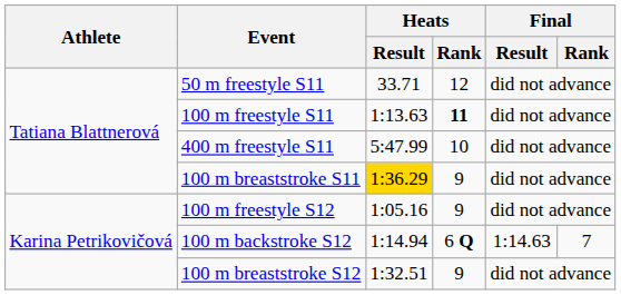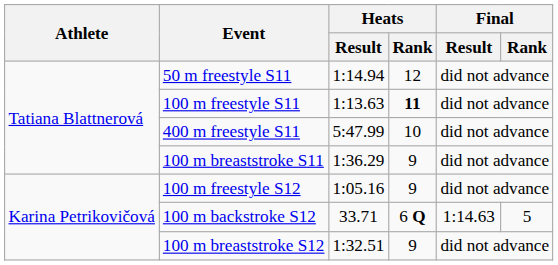 <table class=wikitable style="font-size:95%">
 <tr>
 <th rowspan="2">Athlete</th>
 <th rowspan="2">Event</th>
 <th colspan="2">Heats</th>
 <th colspan="2">Final</th>
 </tr>
 <tr>
 <th>Result</th>
 <th>Rank</th>
 <th>Result</th>
 <th>Rank</th>
 </tr>
 <tr align=center>
 <td align=left rowspan=4><a href='#'>Tatiana Blattnerová</a></td>
 <td align=left><a href='#'>50 m freestyle S11</a></td>
-<td>33.71</td>
+<td>1:14.94</td>
 <td>12</td>
 <td colspan=2>did not advance</td>
 </tr>
 <tr align=center>
 <td align=left><a href='#'>100 m freestyle S11</a></td>
 <td>1:13.63</td>
 <td><strong>11</strong></td>
 <td colspan=2>did not advance</td>
 </tr>
 <tr align=center>
 <td align=left><a href='#'>400 m freestyle S11</a></td>
 <td>5:47.99</td>
 <td>10</td>
 <td colspan=2>did not advance</td>
 </tr>
 <tr align=center>
 <td align=left><a href='#'>100 m breaststroke S11</a></td>
-<td style="background: gold;">1:36.29</td>
+<td>1:36.29</td>
 <td>9</td>
 <td colspan=2>did not advance</td>
 </tr>
 <tr align=center>
 <td align=left rowspan=3><a href='#'>Karina Petrikovičová</a></td>
 <td align=left><a href='#'>100 m freestyle S12</a></td>
 <td>1:05.16</td>
 <td>9</td>
 <td colspan=2>did not advance</td>
 </tr>
 <tr align=center>
 <td align=left><a href='#'>100 m backstroke S12</a></td>
-<td>1:14.94</td>
+<td>33.71</td>
 <td>6 <strong>Q</strong></td>
 <td>1:14.63</td>
-<td>7</td>
+<td>5</td>
 </tr>
 <tr align=center>
 <td align=left><a href='#'>100 m breaststroke S12</a></td>
 <td>1:32.51</td>
 <td>9</td>
 <td colspan=2>did not advance</td>
 </tr>
 </table>
